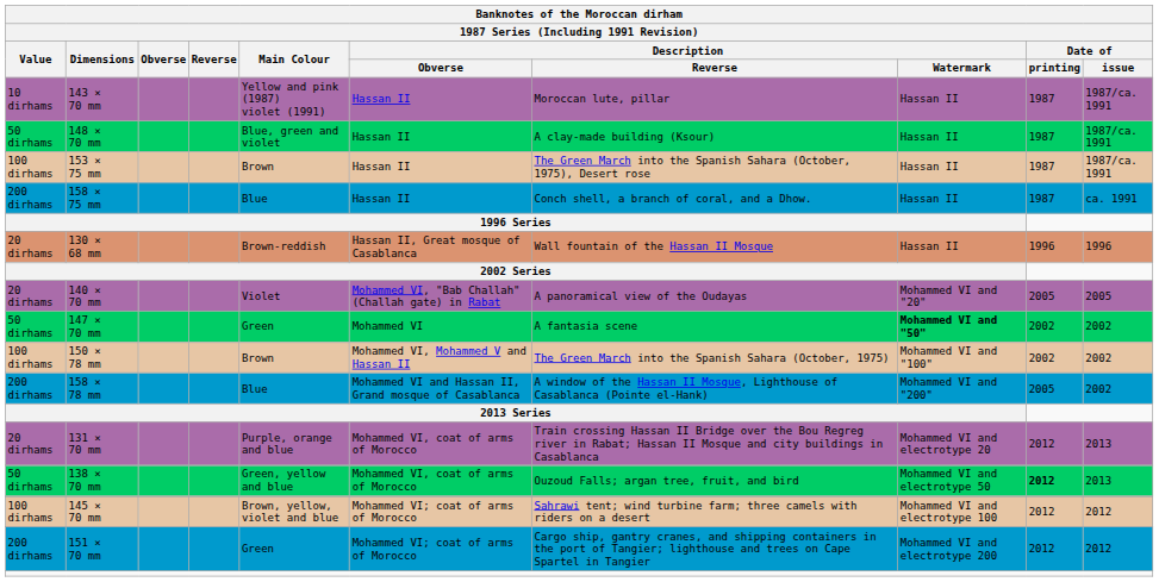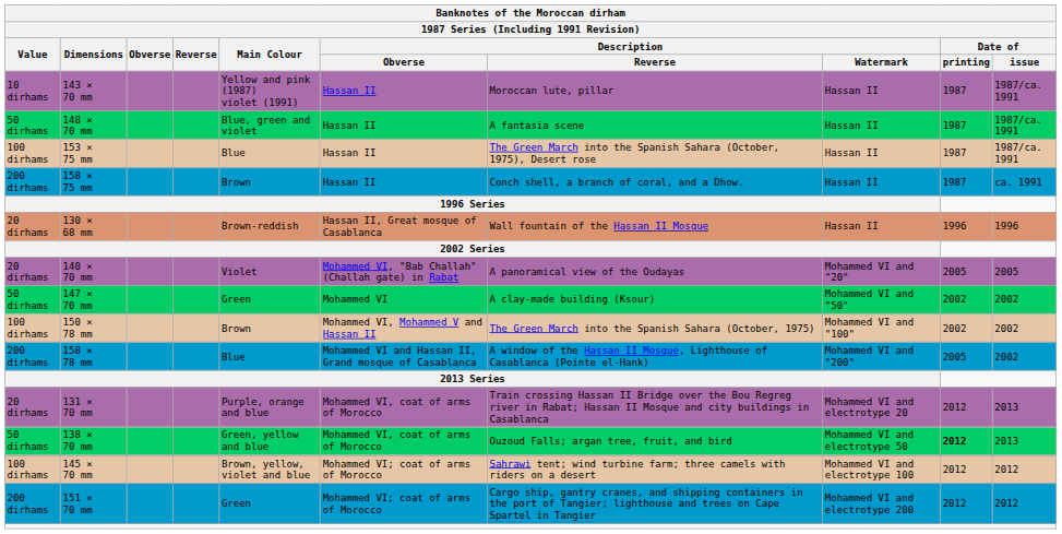 <table class="wikitable" style="font-size: 90%">
 <tr>
 <th colspan="10">Banknotes of the Moroccan dirham<br></th>
 </tr>
 <tr>
 <th colspan="10">1987 Series (Including 1991 Revision)</th>
 </tr>
 <tr>
 <th rowspan="2">Value</th>
 <th rowspan="2">Dimensions</th>
 <th rowspan="2">Obverse</th>
 <th rowspan="2">Reverse</th>
 <th rowspan="2">Main Colour</th>
 <th colspan="3">Description</th>
 <th colspan="2">Date of</th>
 </tr>
 <tr>
 <th>Obverse</th>
 <th>Reverse</th>
 <th>Watermark</th>
 <th>printing</th>
 <th>issue</th>
 </tr>
 <tr style="background:#aa6caa;">
 <td>10 dirhams</td>
 <td>143 × 70 mm</td>
 <td></td>
 <td></td>
 <td>Yellow and pink (1987)<br>violet (1991)</td>
 <td><a href='#'>Hassan II</a></td>
 <td>Moroccan lute, pillar</td>
 <td>Hassan II</td>
 <td>1987</td>
 <td>1987/ca. 1991</td>
 </tr>
 <tr style="background:#00cd66;">
 <td>50 dirhams</td>
 <td>148 × 70 mm</td>
 <td></td>
 <td></td>
 <td>Blue, green and violet</td>
 <td>Hassan II</td>
-<td>A clay-made building (Ksour)</td>
+<td>A fantasia scene</td>
 <td>Hassan II</td>
 <td>1987</td>
 <td>1987/ca. 1991</td>
 </tr>
 <tr style="background:#e7c6a5;">
 <td>100 dirhams</td>
 <td>153 × 75 mm</td>
 <td></td>
 <td></td>
-<td>Brown</td>
+<td>Blue</td>
 <td>Hassan II</td>
 <td><a href='#'>The Green March</a> into the Spanish Sahara (October, 1975), Desert rose</td>
 <td>Hassan II</td>
 <td>1987</td>
 <td>1987/ca. 1991</td>
 </tr>
 <tr style="background:#009acd;">
 <td>200 dirhams</td>
 <td>158 × 75 mm</td>
 <td></td>
 <td></td>
-<td>Blue</td>
+<td>Brown</td>
 <td>Hassan II</td>
 <td>Conch shell, a branch of coral, and a Dhow.</td>
 <td>Hassan II</td>
 <td>1987</td>
 <td>ca. 1991</td>
 </tr>
 <tr>
 <th colspan="8">1996 Series</th>
 </tr>
 <tr style="background:#db9370;">
 <td>20 dirhams</td>
 <td>130 × 68 mm</td>
 <td></td>
 <td></td>
 <td>Brown-reddish</td>
 <td>Hassan II, Great mosque of Casablanca</td>
 <td>Wall fountain of the <a href='#'>Hassan II Mosque</a></td>
 <td>Hassan II</td>
 <td>1996</td>
 <td>1996</td>
 </tr>
 <tr>
 <th colspan="8">2002 Series</th>
 </tr>
 <tr style="background:#aa6caa;">
 <td>20 dirhams</td>
 <td>140 × 70 mm</td>
 <td></td>
 <td></td>
 <td>Violet</td>
 <td><a href='#'>Mohammed VI</a>, "Bab Challah" (Challah gate) in <a href='#'>Rabat</a></td>
 <td>A panoramical view of the Oudayas</td>
 <td>Mohammed VI and "20"</td>
 <td>2005</td>
 <td>2005</td>
 </tr>
 <tr style="background:#00cd66;">
 <td>50 dirhams</td>
 <td>147 × 70 mm</td>
 <td></td>
 <td></td>
 <td>Green</td>
 <td>Mohammed VI</td>
-<td>A fantasia scene</td>
-<td><strong>Mohammed VI and "50"</strong></td>
+<td>A clay-made building (Ksour)</td>
+<td>Mohammed VI and "50"</td>
 <td>2002</td>
 <td>2002</td>
 </tr>
 <tr style="background:#e7c6a5;">
 <td>100 dirhams</td>
 <td>150 × 78 mm</td>
 <td></td>
 <td></td>
 <td>Brown</td>
 <td>Mohammed VI, <a href='#'>Mohammed V</a> and <a href='#'>Hassan II</a></td>
 <td><a href='#'>The Green March</a> into the Spanish Sahara (October, 1975)</td>
 <td>Mohammed VI and "100"</td>
 <td>2002</td>
 <td>2002</td>
 </tr>
 <tr style="background:#009acd;">
 <td>200 dirhams</td>
 <td>158 × 78 mm</td>
 <td></td>
 <td></td>
 <td>Blue</td>
 <td>Mohammed VI and Hassan II, Grand mosque of Casablanca</td>
 <td>A window of the <a href='#'>Hassan II Mosque</a>, Lighthouse of Casablanca (Pointe el-Hank)</td>
 <td>Mohammed VI and "200"</td>
 <td>2005</td>
 <td>2002</td>
 </tr>
 <tr>
 <th colspan="8">2013 Series</th>
 </tr>
 <tr style="background:#aa6caa;">
 <td>20 dirhams</td>
 <td>131 × 70 mm</td>
 <td></td>
 <td></td>
 <td>Purple, orange and blue</td>
 <td>Mohammed VI, coat of arms of Morocco</td>
 <td>Train crossing Hassan II Bridge over the Bou Regreg river in Rabat; Hassan II Mosque and city buildings in Casablanca</td>
 <td>Mohammed VI and electrotype 20</td>
 <td>2012</td>
 <td>2013</td>
 </tr>
 <tr>
 </tr>
 <tr style="background:#00cd66;">
 <td>50 dirhams</td>
 <td>138 × 70 mm</td>
 <td></td>
 <td></td>
 <td>Green, yellow and blue</td>
 <td>Mohammed VI, coat of arms of Morocco</td>
 <td>Ouzoud Falls; argan tree, fruit, and bird</td>
 <td>Mohammed VI and electrotype 50</td>
 <td><strong>2012</strong></td>
 <td>2013</td>
 </tr>
 <tr>
 </tr>
 <tr style="background:#e7c6a5;">
 <td>100 dirhams</td>
 <td>145 × 70 mm</td>
 <td></td>
 <td></td>
 <td>Brown, yellow, violet and blue</td>
 <td>Mohammed VI; coat of arms of Morocco</td>
 <td><a href='#'>Sahrawi</a> tent; wind turbine farm; three camels with riders on a desert</td>
 <td>Mohammed VI and electrotype 100</td>
 <td>2012</td>
 <td>2012</td>
 </tr>
 <tr>
 </tr>
 <tr style="background:#009acd;">
 <td>200 dirhams</td>
 <td>151 × 70 mm</td>
 <td></td>
 <td></td>
 <td>Green</td>
 <td>Mohammed VI; coat of arms of Morocco</td>
 <td>Cargo ship, gantry cranes, and shipping containers in the port of Tangier; lighthouse and trees on Cape Spartel in Tangier</td>
 <td>Mohammed VI and electrotype 200</td>
 <td>2012</td>
 <td>2012</td>
 </tr>
 <tr>
 <td colspan="10"></td>
 </tr>
 </table>
